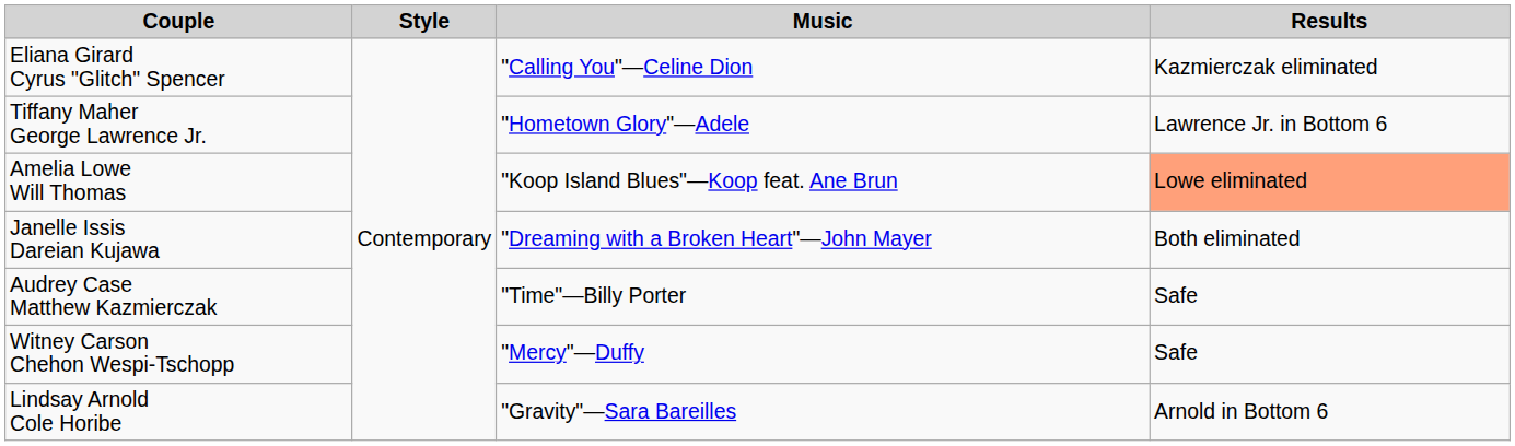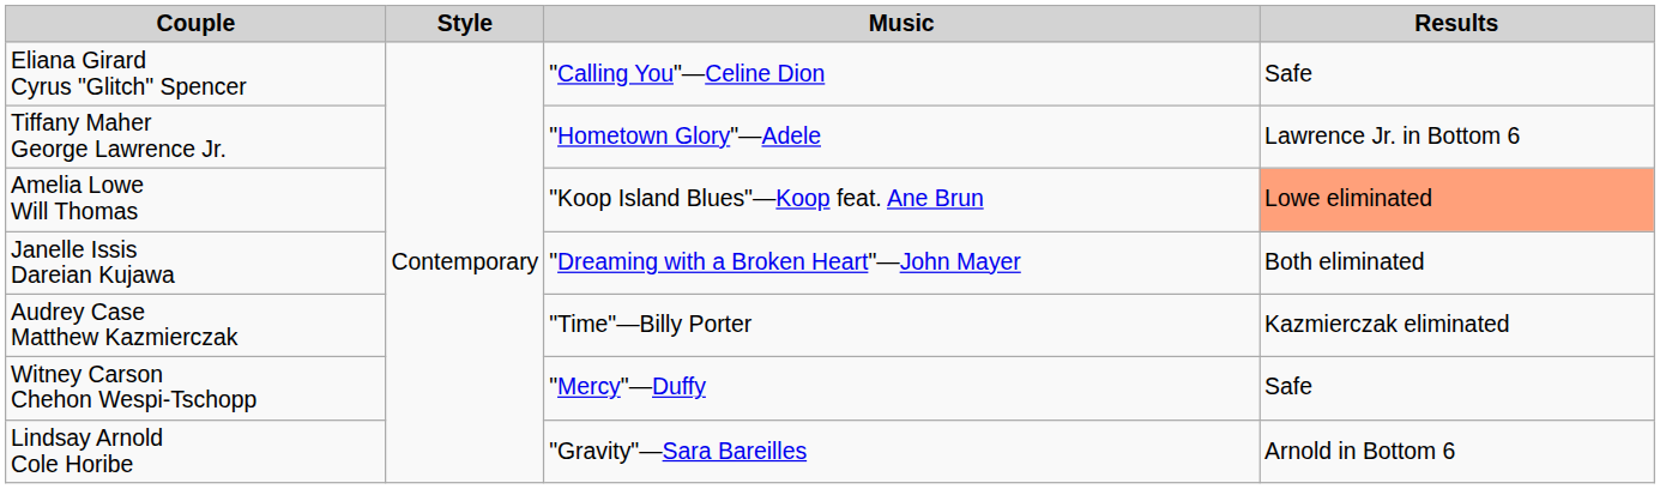 <table class="wikitable" style="width:90%;">
 <tr style="background:lightgrey; text-align:center;">
 <td><strong>Couple</strong></td>
 <td><strong>Style</strong></td>
 <td><strong>Music</strong></td>
 <td><strong>Results</strong></td>
 </tr>
 <tr>
 <td>Eliana Girard<br>Cyrus "Glitch" Spencer</td>
 <td rowspan="7" style="width:80px;">Contemporary</td>
 <td>"<a href='#'>Calling You</a>"—<a href='#'>Celine Dion</a></td>
-<td>Kazmierczak eliminated</td>
+<td>Safe</td>
 </tr>
 <tr>
 <td>Tiffany Maher<br>George Lawrence Jr.</td>
 <td>"<a href='#'>Hometown Glory</a>"—<a href='#'>Adele</a></td>
 <td>Lawrence Jr. in Bottom 6</td>
 </tr>
 <tr>
 <td>Amelia Lowe<br>Will Thomas</td>
 <td>"Koop Island Blues"—<a href='#'>Koop</a> feat. <a href='#'>Ane Brun</a></td>
 <td style="background: lightsalmon;">Lowe eliminated</td>
 </tr>
 <tr>
 <td>Janelle Issis<br>Dareian Kujawa</td>
 <td>"<a href='#'>Dreaming with a Broken Heart</a>"—<a href='#'>John Mayer</a></td>
 <td>Both eliminated</td>
 </tr>
 <tr>
 <td>Audrey Case<br>Matthew Kazmierczak</td>
 <td>"Time"—Billy Porter</td>
-<td>Safe</td>
+<td>Kazmierczak eliminated</td>
 </tr>
 <tr>
 <td>Witney Carson<br>Chehon Wespi-Tschopp</td>
 <td>"<a href='#'>Mercy</a>"—<a href='#'>Duffy</a></td>
 <td>Safe</td>
 </tr>
 <tr>
 <td>Lindsay Arnold<br>Cole Horibe</td>
 <td>"Gravity"—<a href='#'>Sara Bareilles</a></td>
 <td>Arnold in Bottom 6</td>
 </tr>
 </table>
